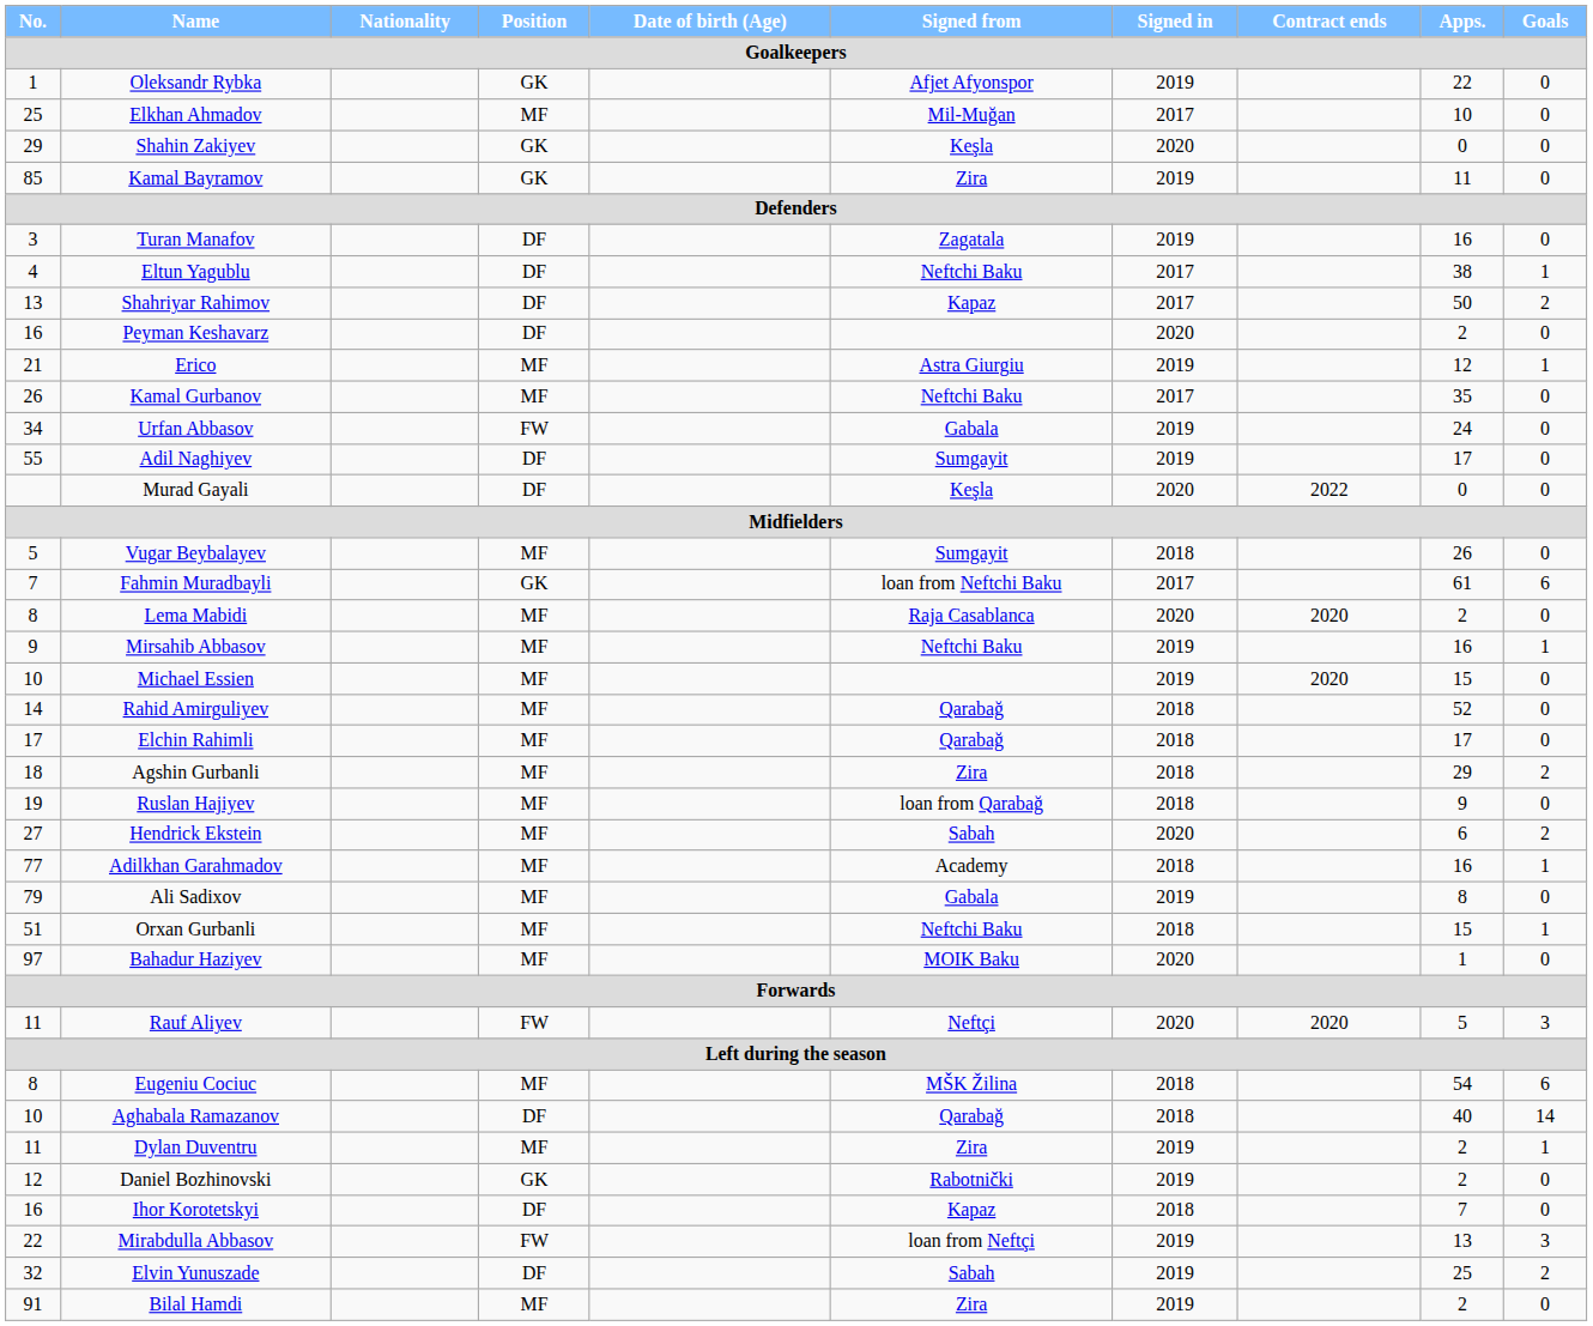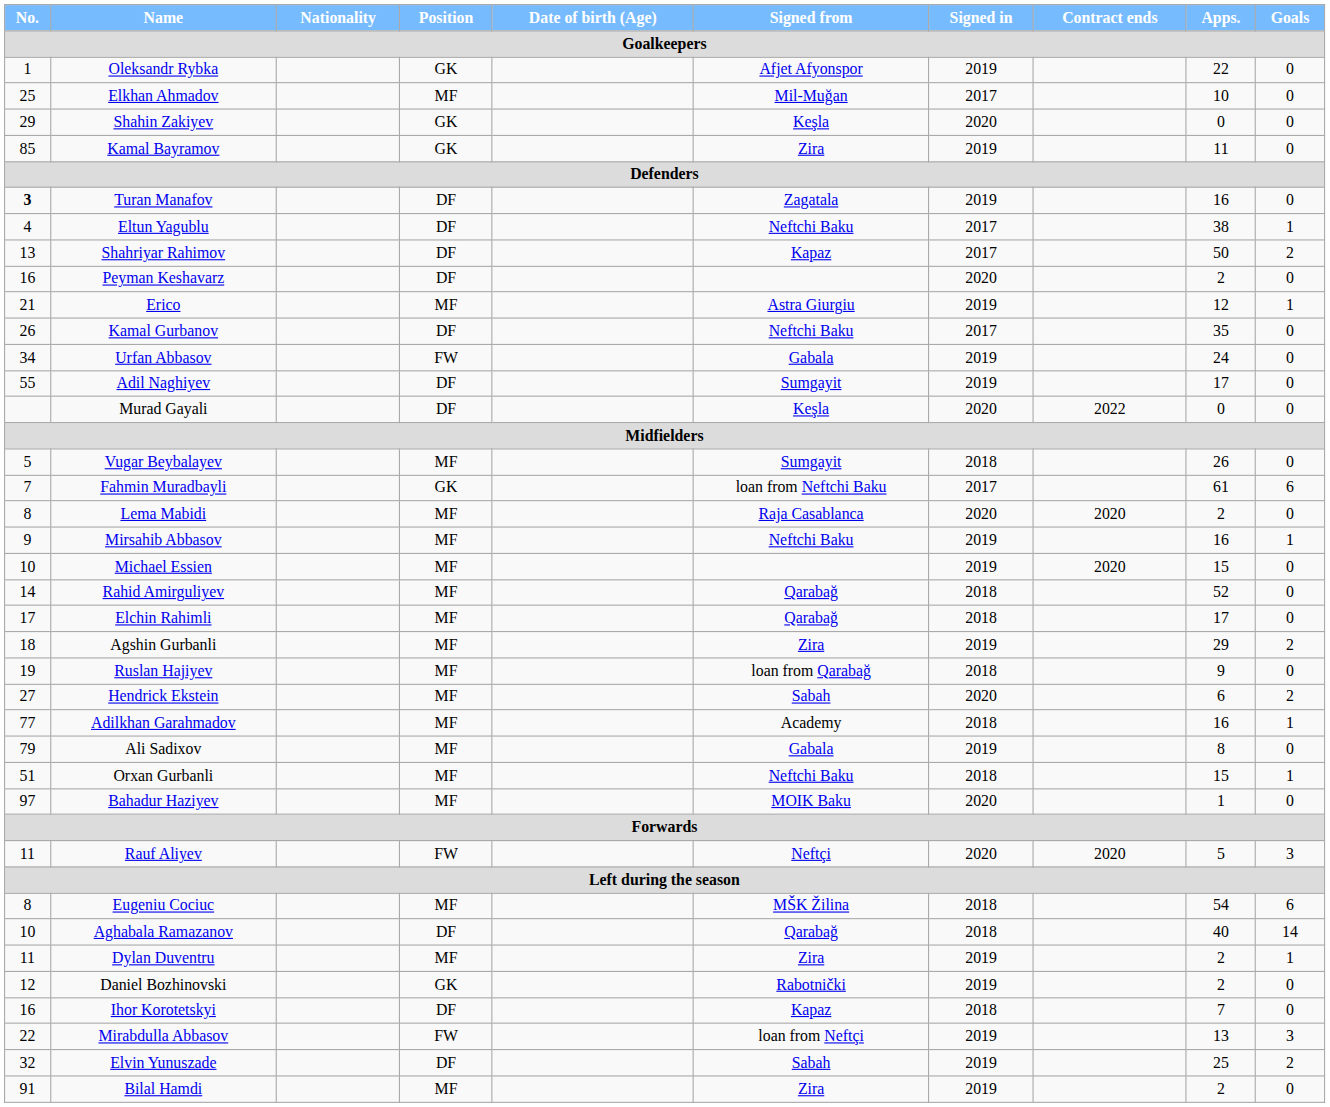 <table class="wikitable"  style="text-align:center; font-size:90%; width:95%;">
 <tr>
 <th style="background:#77BBFF; color:#FFFFFF; text-align:center;">No.</th>
 <th style="background:#77BBFF; color:#FFFFFF; text-align:center;">Name</th>
 <th style="background:#77BBFF; color:#FFFFFF; text-align:center;">Nationality</th>
 <th style="background:#77BBFF; color:#FFFFFF; text-align:center;">Position</th>
 <th style="background:#77BBFF; color:#FFFFFF; text-align:center;">Date of birth (Age)</th>
 <th style="background:#77BBFF; color:#FFFFFF; text-align:center;">Signed from</th>
 <th style="background:#77BBFF; color:#FFFFFF; text-align:center;">Signed in</th>
 <th style="background:#77BBFF; color:#FFFFFF; text-align:center;">Contract ends</th>
 <th style="background:#77BBFF; color:#FFFFFF; text-align:center;">Apps.</th>
 <th style="background:#77BBFF; color:#FFFFFF; text-align:center;">Goals</th>
 </tr>
 <tr>
 <th colspan="11"  style="background:#dcdcdc; text-align:center;">Goalkeepers</th>
 </tr>
 <tr>
 <td>1</td>
 <td><a href='#'>Oleksandr Rybka</a></td>
 <td></td>
 <td>GK</td>
 <td></td>
 <td><a href='#'>Afjet Afyonspor</a></td>
 <td>2019</td>
 <td></td>
 <td>22</td>
 <td>0</td>
 </tr>
 <tr>
 <td>25</td>
 <td><a href='#'>Elkhan Ahmadov</a></td>
 <td></td>
 <td>MF</td>
 <td></td>
 <td><a href='#'>Mil-Muğan</a></td>
 <td>2017</td>
 <td></td>
 <td>10</td>
 <td>0</td>
 </tr>
 <tr>
 <td>29</td>
 <td><a href='#'>Shahin Zakiyev</a></td>
 <td></td>
 <td>GK</td>
 <td></td>
 <td><a href='#'>Keşla</a></td>
 <td>2020</td>
 <td></td>
 <td>0</td>
 <td>0</td>
 </tr>
 <tr>
 <td>85</td>
 <td><a href='#'>Kamal Bayramov</a></td>
 <td></td>
 <td>GK</td>
 <td></td>
 <td><a href='#'>Zira</a></td>
 <td>2019</td>
 <td></td>
 <td>11</td>
 <td>0</td>
 </tr>
 <tr>
 <th colspan="11"  style="background:#dcdcdc; text-align:center;">Defenders</th>
 </tr>
 <tr>
-<td>3</td>
+<td><strong>3</strong></td>
 <td><a href='#'>Turan Manafov</a></td>
 <td></td>
 <td>DF</td>
 <td></td>
 <td><a href='#'>Zagatala</a></td>
 <td>2019</td>
 <td></td>
 <td>16</td>
 <td>0</td>
 </tr>
 <tr>
 <td>4</td>
 <td><a href='#'>Eltun Yagublu</a></td>
 <td></td>
 <td>DF</td>
 <td></td>
 <td><a href='#'>Neftchi Baku</a></td>
 <td>2017</td>
 <td></td>
 <td>38</td>
 <td>1</td>
 </tr>
 <tr>
 <td>13</td>
 <td><a href='#'>Shahriyar Rahimov</a></td>
 <td></td>
 <td>DF</td>
 <td></td>
 <td><a href='#'>Kapaz</a></td>
 <td>2017</td>
 <td></td>
 <td>50</td>
 <td>2</td>
 </tr>
 <tr>
 <td>16</td>
 <td><a href='#'>Peyman Keshavarz</a></td>
 <td></td>
 <td>DF</td>
 <td></td>
 <td></td>
 <td>2020</td>
 <td></td>
 <td>2</td>
 <td>0</td>
 </tr>
 <tr>
 <td>21</td>
 <td><a href='#'>Erico</a></td>
 <td></td>
 <td>MF</td>
 <td></td>
 <td><a href='#'>Astra Giurgiu</a></td>
 <td>2019</td>
 <td></td>
 <td>12</td>
 <td>1</td>
 </tr>
 <tr>
 <td>26</td>
 <td><a href='#'>Kamal Gurbanov</a></td>
 <td></td>
-<td>MF</td>
+<td>DF</td>
 <td></td>
 <td><a href='#'>Neftchi Baku</a></td>
 <td>2017</td>
 <td></td>
 <td>35</td>
 <td>0</td>
 </tr>
 <tr>
 <td>34</td>
 <td><a href='#'>Urfan Abbasov</a></td>
 <td></td>
 <td>FW</td>
 <td></td>
 <td><a href='#'>Gabala</a></td>
 <td>2019</td>
 <td></td>
 <td>24</td>
 <td>0</td>
 </tr>
 <tr>
 <td>55</td>
 <td><a href='#'>Adil Naghiyev</a></td>
 <td></td>
 <td>DF</td>
 <td></td>
 <td><a href='#'>Sumgayit</a></td>
 <td>2019</td>
 <td></td>
 <td>17</td>
 <td>0</td>
 </tr>
 <tr>
 <td></td>
 <td>Murad Gayali</td>
 <td></td>
 <td>DF</td>
 <td></td>
 <td><a href='#'>Keşla</a></td>
 <td>2020</td>
 <td>2022</td>
 <td>0</td>
 <td>0</td>
 </tr>
 <tr>
 <th colspan="11"  style="background:#dcdcdc; text-align:center;">Midfielders</th>
 </tr>
 <tr>
 <td>5</td>
 <td><a href='#'>Vugar Beybalayev</a></td>
 <td></td>
 <td>MF</td>
 <td></td>
 <td><a href='#'>Sumgayit</a></td>
 <td>2018</td>
 <td></td>
 <td>26</td>
 <td>0</td>
 </tr>
 <tr>
 <td>7</td>
 <td><a href='#'>Fahmin Muradbayli</a></td>
 <td></td>
 <td>GK</td>
 <td></td>
 <td>loan from <a href='#'>Neftchi Baku</a></td>
 <td>2017</td>
 <td></td>
 <td>61</td>
 <td>6</td>
 </tr>
 <tr>
 <td>8</td>
 <td><a href='#'>Lema Mabidi</a></td>
 <td></td>
 <td>MF</td>
 <td></td>
 <td><a href='#'>Raja Casablanca</a></td>
 <td>2020</td>
 <td>2020</td>
 <td>2</td>
 <td>0</td>
 </tr>
 <tr>
 <td>9</td>
 <td><a href='#'>Mirsahib Abbasov</a></td>
 <td></td>
 <td>MF</td>
 <td></td>
 <td><a href='#'>Neftchi Baku</a></td>
 <td>2019</td>
 <td></td>
 <td>16</td>
 <td>1</td>
 </tr>
 <tr>
 <td>10</td>
 <td><a href='#'>Michael Essien</a></td>
 <td></td>
 <td>MF</td>
 <td></td>
 <td></td>
 <td>2019</td>
 <td>2020</td>
 <td>15</td>
 <td>0</td>
 </tr>
 <tr>
 <td>14</td>
 <td><a href='#'>Rahid Amirguliyev</a></td>
 <td></td>
 <td>MF</td>
 <td></td>
 <td><a href='#'>Qarabağ</a></td>
 <td>2018</td>
 <td></td>
 <td>52</td>
 <td>0</td>
 </tr>
 <tr>
 <td>17</td>
 <td><a href='#'>Elchin Rahimli</a></td>
 <td></td>
 <td>MF</td>
 <td></td>
 <td><a href='#'>Qarabağ</a></td>
 <td>2018</td>
 <td></td>
 <td>17</td>
 <td>0</td>
 </tr>
 <tr>
 <td>18</td>
 <td>Agshin Gurbanli</td>
 <td></td>
 <td>MF</td>
 <td></td>
 <td><a href='#'>Zira</a></td>
-<td>2018</td>
+<td>2019</td>
 <td></td>
 <td>29</td>
 <td>2</td>
 </tr>
 <tr>
 <td>19</td>
 <td><a href='#'>Ruslan Hajiyev</a></td>
 <td></td>
 <td>MF</td>
 <td></td>
 <td>loan from <a href='#'>Qarabağ</a></td>
 <td>2018</td>
 <td></td>
 <td>9</td>
 <td>0</td>
 </tr>
 <tr>
 <td>27</td>
 <td><a href='#'>Hendrick Ekstein</a></td>
 <td></td>
 <td>MF</td>
 <td></td>
 <td><a href='#'>Sabah</a></td>
 <td>2020</td>
 <td></td>
 <td>6</td>
 <td>2</td>
 </tr>
 <tr>
 <td>77</td>
 <td><a href='#'>Adilkhan Garahmadov</a></td>
 <td></td>
 <td>MF</td>
 <td></td>
 <td>Academy</td>
 <td>2018</td>
 <td></td>
 <td>16</td>
 <td>1</td>
 </tr>
 <tr>
 <td>79</td>
 <td>Ali Sadixov</td>
 <td></td>
 <td>MF</td>
 <td></td>
 <td><a href='#'>Gabala</a></td>
 <td>2019</td>
 <td></td>
 <td>8</td>
 <td>0</td>
 </tr>
 <tr>
 <td>51</td>
 <td>Orxan Gurbanli</td>
 <td></td>
 <td>MF</td>
 <td></td>
 <td><a href='#'>Neftchi Baku</a></td>
 <td>2018</td>
 <td></td>
 <td>15</td>
 <td>1</td>
 </tr>
 <tr>
 <td>97</td>
 <td><a href='#'>Bahadur Haziyev</a></td>
 <td></td>
 <td>MF</td>
 <td></td>
 <td><a href='#'>MOIK Baku</a></td>
 <td>2020</td>
 <td></td>
 <td>1</td>
 <td>0</td>
 </tr>
 <tr>
 <th colspan="11"  style="background:#dcdcdc; text-align:center;">Forwards</th>
 </tr>
 <tr>
 <td>11</td>
 <td><a href='#'>Rauf Aliyev</a></td>
 <td></td>
 <td>FW</td>
 <td></td>
 <td><a href='#'>Neftçi</a></td>
 <td>2020</td>
 <td>2020</td>
 <td>5</td>
 <td>3</td>
 </tr>
 <tr>
 <th colspan="11"  style="background:#dcdcdc; text-align:center;">Left during the season</th>
 </tr>
 <tr>
 <td>8</td>
 <td><a href='#'>Eugeniu Cociuc</a></td>
 <td></td>
 <td>MF</td>
 <td></td>
 <td><a href='#'>MŠK Žilina</a></td>
 <td>2018</td>
 <td></td>
 <td>54</td>
 <td>6</td>
 </tr>
 <tr>
 <td>10</td>
 <td><a href='#'>Aghabala Ramazanov</a></td>
 <td></td>
 <td>DF</td>
 <td></td>
 <td><a href='#'>Qarabağ</a></td>
 <td>2018</td>
 <td></td>
 <td>40</td>
 <td>14</td>
 </tr>
 <tr>
 <td>11</td>
 <td><a href='#'>Dylan Duventru</a></td>
 <td></td>
 <td>MF</td>
 <td></td>
 <td><a href='#'>Zira</a></td>
 <td>2019</td>
 <td></td>
 <td>2</td>
 <td>1</td>
 </tr>
 <tr>
 <td>12</td>
 <td>Daniel Bozhinovski</td>
 <td></td>
 <td>GK</td>
 <td></td>
 <td><a href='#'>Rabotnički</a></td>
 <td>2019</td>
 <td></td>
 <td>2</td>
 <td>0</td>
 </tr>
 <tr>
 <td>16</td>
 <td><a href='#'>Ihor Korotetskyi</a></td>
 <td></td>
 <td>DF</td>
 <td></td>
 <td><a href='#'>Kapaz</a></td>
 <td>2018</td>
 <td></td>
 <td>7</td>
 <td>0</td>
 </tr>
 <tr>
 <td>22</td>
 <td><a href='#'>Mirabdulla Abbasov</a></td>
 <td></td>
 <td>FW</td>
 <td></td>
 <td>loan from <a href='#'>Neftçi</a></td>
 <td>2019</td>
 <td></td>
 <td>13</td>
 <td>3</td>
 </tr>
 <tr>
 <td>32</td>
 <td><a href='#'>Elvin Yunuszade</a></td>
 <td></td>
 <td>DF</td>
 <td></td>
 <td><a href='#'>Sabah</a></td>
 <td>2019</td>
 <td></td>
 <td>25</td>
 <td>2</td>
 </tr>
 <tr>
 <td>91</td>
 <td><a href='#'>Bilal Hamdi</a></td>
 <td></td>
 <td>MF</td>
 <td></td>
 <td><a href='#'>Zira</a></td>
 <td>2019</td>
 <td></td>
 <td>2</td>
 <td>0</td>
 </tr>
 </table>
